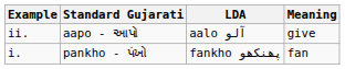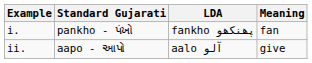 <table class="wikitable">
 <tr>
 <th>Example</th>
 <th>Standard Gujarati</th>
 <th>LDA</th>
 <th>Meaning</th>
 </tr>
 <tr>
+<td>i.</td>
+<td>pankho - પંખો</td>
+<td>fankho <span>پھنکھو</span></td>
+<td>fan</td>
+</tr>
+<tr>
 <td>ii.</td>
 <td>aapo - આપો</td>
 <td>aalo <span>آلو</span></td>
 <td>give</td>
 </tr>
-<tr>
-<td>i.</td>
-<td>pankho - પંખો</td>
-<td>fankho <span>پھنکھو</span></td>
-<td>fan</td>
-</tr>
 </table>
